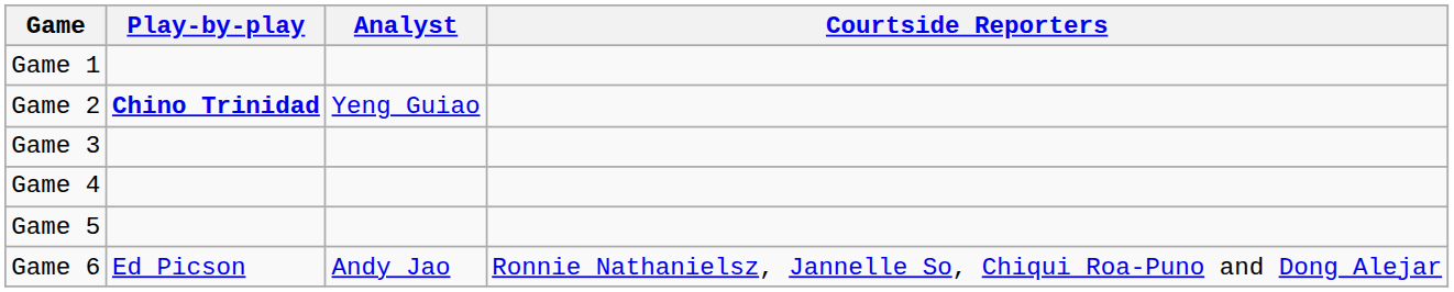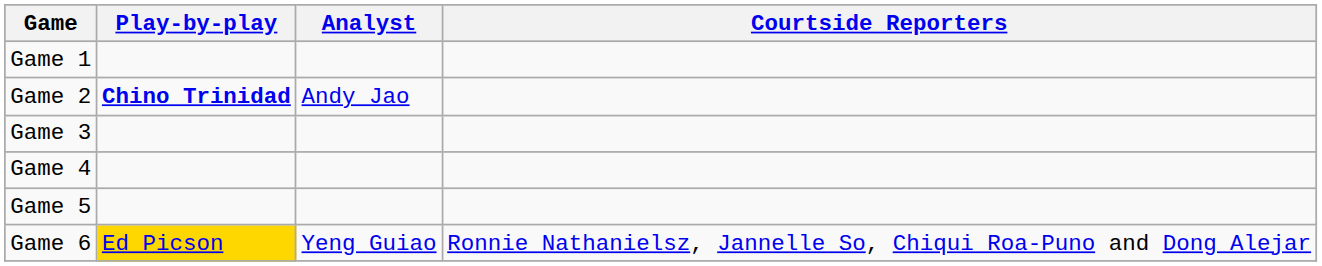 <table class=wikitable>
 <tr>
 <th>Game</th>
 <th><a href='#'>Play-by-play</a></th>
 <th><a href='#'>Analyst</a></th>
 <th><a href='#'>Courtside Reporters</a></th>
 </tr>
 <tr>
 <td>Game 1</td>
 <td></td>
 <td></td>
 <td></td>
 </tr>
 <tr>
 <td>Game 2</td>
 <td><strong><a href='#'>Chino Trinidad</a></strong></td>
-<td><a href='#'>Yeng Guiao</a></td>
+<td><a href='#'>Andy Jao</a></td>
 <td></td>
 </tr>
 <tr>
 <td>Game 3</td>
 <td></td>
 <td></td>
 <td></td>
 </tr>
 <tr>
 <td>Game 4</td>
 <td></td>
 <td></td>
 <td></td>
 </tr>
 <tr>
 <td>Game 5</td>
 <td></td>
 <td></td>
 <td></td>
 </tr>
 <tr>
 <td>Game 6</td>
-<td><a href='#'>Ed Picson</a></td>
-<td><a href='#'>Andy Jao</a></td>
+<td style="background: gold;"><a href='#'>Ed Picson</a></td>
+<td><a href='#'>Yeng Guiao</a></td>
 <td><a href='#'>Ronnie Nathanielsz</a>, <a href='#'>Jannelle So</a>, <a href='#'>Chiqui Roa-Puno</a> and <a href='#'>Dong Alejar</a></td>
 </tr>
 </table>
